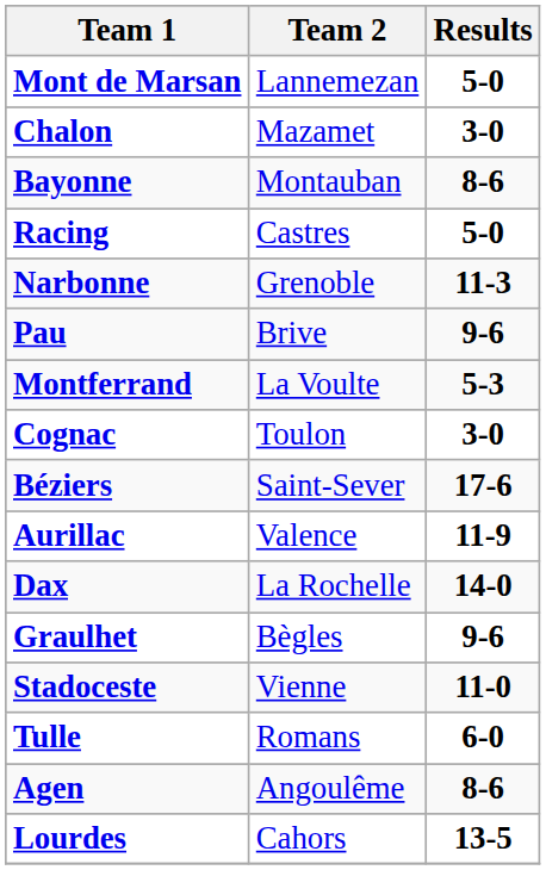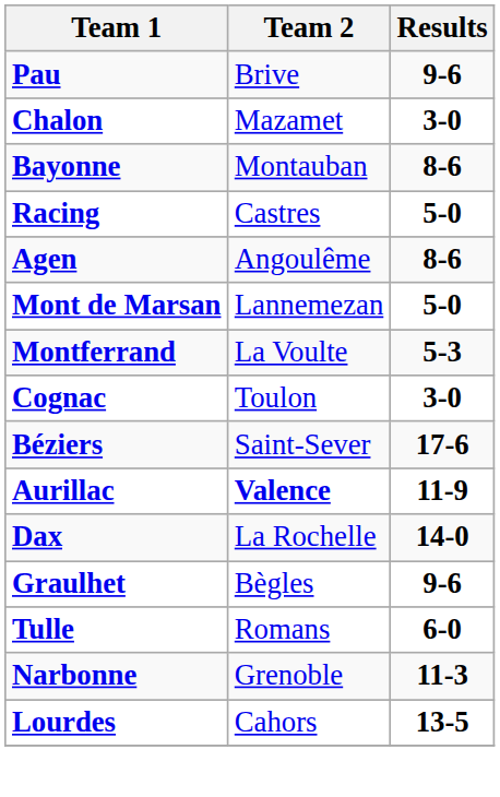 <table class="wikitable">
 <tr>
 <th>Team 1</th>
 <th>Team 2</th>
 <th>Results</th>
 </tr>
-<tr bgcolor="white">
-<td><strong><a href='#'>Mont de Marsan</a> </strong></td>
-<td><a href='#'>Lannemezan</a></td>
-<td align="center"><strong>5-0</strong></td>
+<tr>
+<td><strong><a href='#'>Pau</a></strong></td>
+<td><a href='#'>Brive</a></td>
+<td align="center"><strong>9-6</strong></td>
 </tr>
 <tr bgcolor="white">
 <td><strong><a href='#'>Chalon</a></strong></td>
 <td><a href='#'>Mazamet</a></td>
 <td align="center"><strong>3-0</strong></td>
 </tr>
 <tr>
 <td><strong><a href='#'>Bayonne</a></strong></td>
 <td><a href='#'>Montauban</a></td>
 <td align="center"><strong>8-6</strong></td>
 </tr>
 <tr bgcolor="white">
 <td><strong><a href='#'>Racing</a></strong></td>
 <td><a href='#'>Castres</a></td>
 <td align="center"><strong>5-0</strong></td>
 </tr>
 <tr>
-<td><strong><a href='#'>Narbonne</a></strong></td>
-<td><a href='#'>Grenoble</a></td>
-<td align="center"><strong>11-3</strong></td>
+<td><strong><a href='#'>Agen</a></strong></td>
+<td><a href='#'>Angoulême</a></td>
+<td align="center"><strong>8-6</strong></td>
 </tr>
-<tr>
-<td><strong><a href='#'>Pau</a></strong></td>
-<td><a href='#'>Brive</a></td>
-<td align="center"><strong>9-6</strong></td>
+<tr bgcolor="white">
+<td><strong><a href='#'>Mont de Marsan</a> </strong></td>
+<td><a href='#'>Lannemezan</a></td>
+<td align="center"><strong>5-0</strong></td>
 </tr>
 <tr>
 <td><strong><a href='#'>Montferrand</a></strong></td>
 <td><a href='#'>La Voulte</a></td>
 <td align="center"><strong>5-3</strong></td>
 </tr>
 <tr bgcolor="white">
 <td><strong><a href='#'>Cognac</a></strong></td>
 <td><a href='#'>Toulon</a></td>
 <td align="center"><strong>3-0</strong></td>
 </tr>
 <tr>
 <td><strong><a href='#'>Béziers</a></strong></td>
 <td><a href='#'>Saint-Sever</a></td>
 <td align="center"><strong>17-6</strong></td>
 </tr>
 <tr bgcolor="white">
 <td><strong><a href='#'>Aurillac</a> </strong></td>
-<td><a href='#'>Valence</a></td>
+<td><strong><a href='#'>Valence</a></strong></td>
 <td align="center"><strong>11-9</strong></td>
 </tr>
 <tr>
 <td><strong><a href='#'>Dax</a></strong></td>
 <td><a href='#'>La Rochelle</a></td>
 <td align="center"><strong>14-0</strong></td>
 </tr>
 <tr bgcolor="white">
 <td><strong><a href='#'>Graulhet</a></strong></td>
 <td><a href='#'>Bègles</a></td>
 <td align="center"><strong>9-6</strong></td>
 </tr>
-<tr>
-<td><strong><a href='#'>Stadoceste</a></strong></td>
-<td><a href='#'>Vienne</a></td>
-<td align="center"><strong>11-0</strong></td>
-</tr>
 <tr bgcolor="white">
 <td><strong><a href='#'>Tulle</a></strong></td>
 <td><a href='#'>Romans</a></td>
 <td align="center"><strong>6-0</strong></td>
 </tr>
 <tr>
-<td><strong><a href='#'>Agen</a></strong></td>
-<td><a href='#'>Angoulême</a></td>
-<td align="center"><strong>8-6</strong></td>
+<td><strong><a href='#'>Narbonne</a></strong></td>
+<td><a href='#'>Grenoble</a></td>
+<td align="center"><strong>11-3</strong></td>
 </tr>
 <tr bgcolor="white">
 <td><strong><a href='#'>Lourdes</a></strong></td>
 <td><a href='#'>Cahors</a></td>
 <td align="center"><strong>13-5</strong></td>
 </tr>
 <tr>
 </tr>
 </table>
